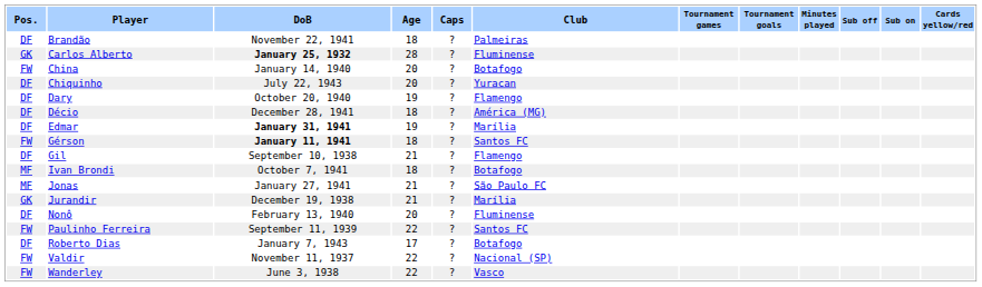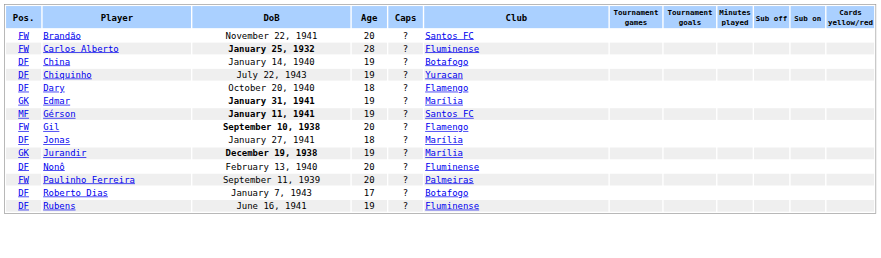 <table border="0" width="100%" style="border: 1px solid #999; background-color:white; text-align:center">
 <tr align="center" bgcolor="#AAD0FF">
 <th width=4%>Pos.</th>
 <th width=17%>Player</th>
 <th width=18%>DoB</th>
 <th width=4%>Age</th>
 <th width=4%>Caps</th>
 <th width=21%>Club</th>
 <th width=6%><small>Tournament<br>games</small></th>
 <th width=6%><small>Tournament<br>goals</small></th>
 <th width=4%><small>Minutes<br>played</small></th>
 <th width=4%><small>Sub off</small></th>
 <th width=4%><small>Sub on</small></th>
 <th width=4%><small>Cards<br>yellow/red</small></th>
 </tr>
 <tr>
-<td><a href='#'>DF</a></td>
+<td><a href='#'>FW</a></td>
 <td align="left"><a href='#'>Brandão</a></td>
 <td>November 22, 1941</td>
-<td>18</td>
+<td>20</td>
 <td>?</td>
-<td align="left"> <a href='#'>Palmeiras</a></td>
+<td align="left"> <a href='#'>Santos FC</a></td>
 <td></td>
 <td></td>
 <td></td>
 <td></td>
 <td></td>
 <td></td>
 </tr>
 <tr bgcolor="#EFEFEF">
-<td><a href='#'>GK</a></td>
+<td><a href='#'>FW</a></td>
 <td align="left"><a href='#'>Carlos Alberto</a></td>
 <td><strong>January 25, 1932</strong></td>
 <td>28</td>
 <td>?</td>
 <td align="left"> <a href='#'>Fluminense</a></td>
 <td></td>
 <td></td>
 <td></td>
 <td></td>
 <td></td>
 <td></td>
 </tr>
 <tr>
-<td><a href='#'>FW</a></td>
+<td><a href='#'>DF</a></td>
 <td align="left"><a href='#'>China</a></td>
 <td>January 14, 1940</td>
-<td>20</td>
+<td>19</td>
 <td>?</td>
 <td align="left"> <a href='#'>Botafogo</a></td>
 <td></td>
 <td></td>
 <td></td>
 <td></td>
 <td></td>
 <td></td>
 </tr>
 <tr bgcolor="#EFEFEF">
 <td><a href='#'>DF</a></td>
 <td align="left"><a href='#'>Chiquinho</a></td>
 <td>July 22, 1943</td>
-<td>20</td>
+<td>19</td>
 <td>?</td>
 <td align="left"> <a href='#'>Yuracan</a></td>
 <td></td>
 <td></td>
 <td></td>
 <td></td>
 <td></td>
 <td></td>
 </tr>
 <tr>
 <td><a href='#'>DF</a></td>
 <td align="left"><a href='#'>Dary</a></td>
 <td>October 20, 1940</td>
-<td>19</td>
+<td>18</td>
 <td>?</td>
 <td align="left"> <a href='#'>Flamengo</a></td>
 <td></td>
 <td></td>
 <td></td>
 <td></td>
 <td></td>
 <td></td>
 </tr>
-<tr bgcolor="#EFEFEF">
-<td><a href='#'>DF</a></td>
-<td align="left"><a href='#'>Décio</a></td>
-<td>December 28, 1941</td>
-<td>18</td>
-<td>?</td>
-<td align="left"> <a href='#'>América (MG)</a></td>
-<td></td>
-<td></td>
-<td></td>
-<td></td>
-<td></td>
-<td></td>
-</tr>
 <tr>
-<td><a href='#'>DF</a></td>
+<td><a href='#'>GK</a></td>
 <td align="left"><a href='#'>Edmar</a></td>
 <td><strong>January 31, 1941</strong></td>
 <td>19</td>
 <td>?</td>
 <td align="left"> <a href='#'>Marília</a></td>
 <td></td>
 <td></td>
 <td></td>
 <td></td>
 <td></td>
 <td></td>
 </tr>
 <tr bgcolor="#EFEFEF">
-<td><a href='#'>FW</a></td>
+<td><a href='#'>MF</a></td>
 <td align="left"><a href='#'>Gérson</a></td>
 <td><strong>January 11, 1941</strong></td>
-<td>18</td>
+<td>19</td>
 <td>?</td>
 <td align="left"> <a href='#'>Santos FC</a></td>
 <td></td>
 <td></td>
 <td></td>
 <td></td>
 <td></td>
 <td></td>
 </tr>
 <tr>
-<td><a href='#'>DF</a></td>
+<td><a href='#'>FW</a></td>
 <td align="left"><a href='#'>Gil</a></td>
-<td>September 10, 1938</td>
-<td>21</td>
+<td><strong>September 10, 1938</strong></td>
+<td>20</td>
 <td>?</td>
 <td align="left"> <a href='#'>Flamengo</a></td>
 <td></td>
 <td></td>
 <td></td>
 <td></td>
 <td></td>
 <td></td>
 </tr>
-<tr bgcolor="#EFEFEF">
-<td><a href='#'>MF</a></td>
-<td align="left"><a href='#'>Ivan Brondi</a></td>
-<td>October 7, 1941</td>
+<tr>
+<td><a href='#'>DF</a></td>
+<td align="left"><a href='#'>Jonas</a></td>
+<td>January 27, 1941</td>
 <td>18</td>
 <td>?</td>
-<td align="left"> <a href='#'>Botafogo</a></td>
-<td></td>
-<td></td>
-<td></td>
-<td></td>
-<td></td>
-<td></td>
-</tr>
-<tr>
-<td><a href='#'>MF</a></td>
-<td align="left"><a href='#'>Jonas</a></td>
-<td>January 27, 1941</td>
-<td>21</td>
-<td>?</td>
-<td align="left"> <a href='#'>São Paulo FC</a></td>
+<td align="left"> <a href='#'>Marília</a></td>
 <td></td>
 <td></td>
 <td></td>
 <td></td>
 <td></td>
 <td></td>
 </tr>
 <tr bgcolor="#EFEFEF">
 <td><a href='#'>GK</a></td>
 <td align="left"><a href='#'>Jurandir</a></td>
-<td>December 19, 1938</td>
-<td>21</td>
+<td><strong>December 19, 1938</strong></td>
+<td>19</td>
 <td>?</td>
 <td align="left"> <a href='#'>Marília</a></td>
 <td></td>
 <td></td>
 <td></td>
 <td></td>
 <td></td>
 <td></td>
 </tr>
 <tr>
 <td><a href='#'>DF</a></td>
 <td align="left"><a href='#'>Nonô</a></td>
 <td>February 13, 1940</td>
 <td>20</td>
 <td>?</td>
 <td align="left"> <a href='#'>Fluminense</a></td>
 <td></td>
 <td></td>
 <td></td>
 <td></td>
 <td></td>
 <td></td>
 </tr>
 <tr bgcolor="#EFEFEF">
 <td><a href='#'>FW</a></td>
 <td align="left"><a href='#'>Paulinho Ferreira</a></td>
 <td>September 11, 1939</td>
-<td>22</td>
+<td>20</td>
 <td>?</td>
-<td align="left"> <a href='#'>Santos FC</a></td>
+<td align="left"> <a href='#'>Palmeiras</a></td>
 <td></td>
 <td></td>
 <td></td>
 <td></td>
 <td></td>
 <td></td>
 </tr>
 <tr>
 <td><a href='#'>DF</a></td>
 <td align="left"><a href='#'>Roberto Dias</a></td>
 <td>January 7, 1943</td>
 <td>17</td>
 <td>?</td>
 <td align="left"> <a href='#'>Botafogo</a></td>
 <td></td>
 <td></td>
 <td></td>
 <td></td>
 <td></td>
 <td></td>
 </tr>
-<tr>
-<td><a href='#'>FW</a></td>
-<td align="left"><a href='#'>Valdir</a></td>
-<td>November 11, 1937</td>
-<td>22</td>
+<tr bgcolor="#EFEFEF">
+<td><a href='#'>DF</a></td>
+<td align="left"><a href='#'>Rubens</a></td>
+<td>June 16, 1941</td>
+<td>19</td>
 <td>?</td>
-<td align="left"> <a href='#'>Nacional (SP)</a></td>
-<td></td>
-<td></td>
-<td></td>
-<td></td>
-<td></td>
-<td></td>
-</tr>
-<tr bgcolor="#EFEFEF">
-<td><a href='#'>FW</a></td>
-<td align="left"><a href='#'>Wanderley</a></td>
-<td>June 3, 1938</td>
-<td>22</td>
-<td>?</td>
-<td align="left"> <a href='#'>Vasco</a></td>
+<td align="left"> <a href='#'>Fluminense</a></td>
 <td></td>
 <td></td>
 <td></td>
 <td></td>
 <td></td>
 <td></td>
 </tr>
 </table>
